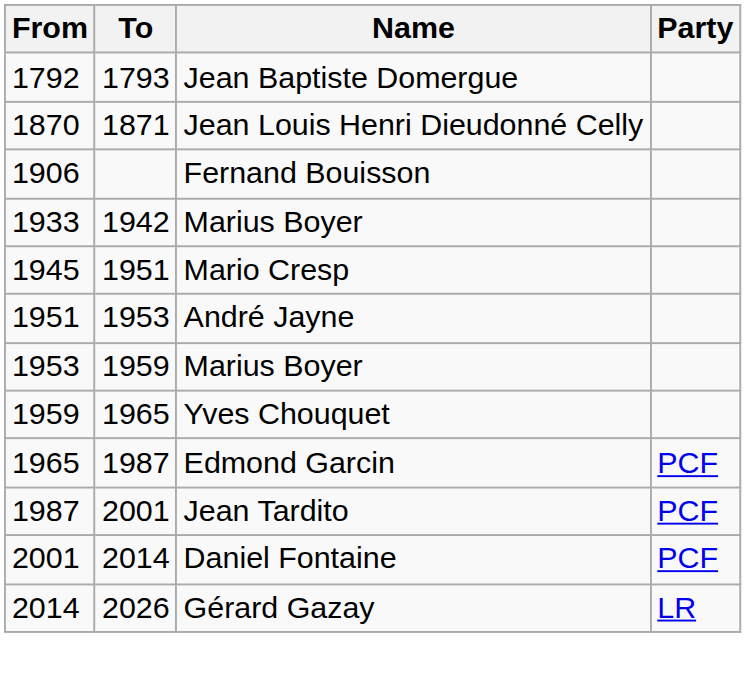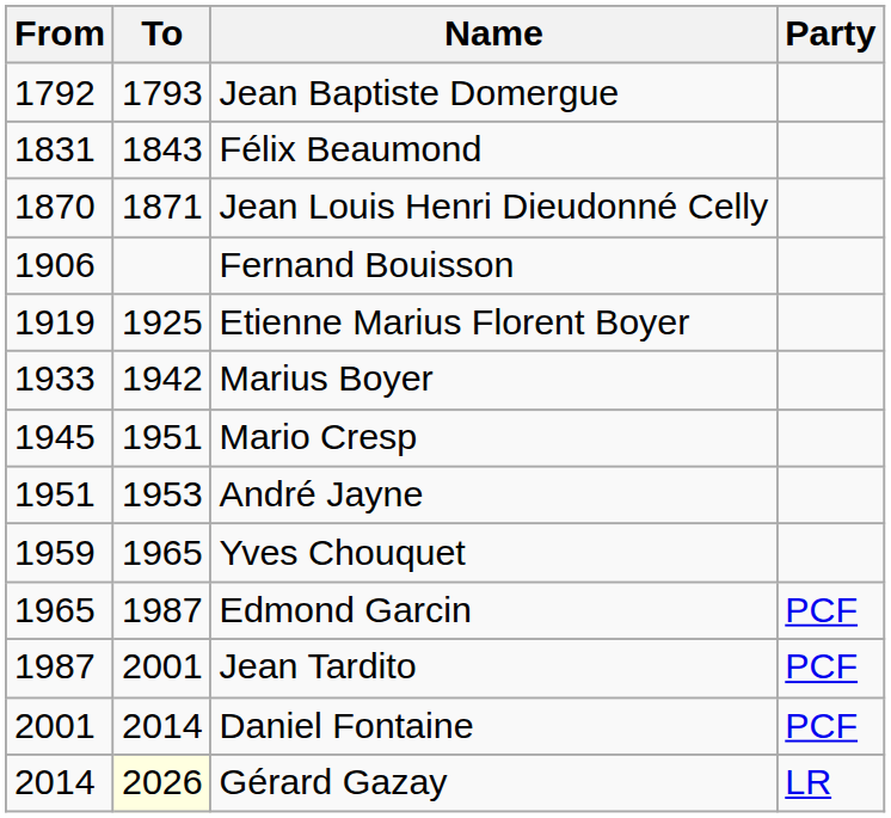 <table class="wikitable">
 <tr>
 <th>From</th>
 <th>To</th>
 <th>Name</th>
 <th>Party</th>
 </tr>
 <tr>
 <td>1792</td>
 <td>1793</td>
 <td>Jean Baptiste Domergue</td>
 <td></td>
 </tr>
 <tr>
+<td>1831</td>
+<td>1843</td>
+<td>Félix Beaumond</td>
+<td></td>
+</tr>
+<tr>
 <td>1870</td>
 <td>1871</td>
 <td>Jean Louis Henri Dieudonné Celly</td>
 <td></td>
 </tr>
 <tr>
 <td>1906</td>
 <td></td>
 <td>Fernand Bouisson</td>
+<td></td>
+</tr>
+<tr>
+<td>1919</td>
+<td>1925</td>
+<td>Etienne Marius Florent Boyer</td>
 <td></td>
 </tr>
 <tr>
 <td>1933</td>
 <td>1942</td>
 <td>Marius Boyer</td>
 <td></td>
 </tr>
 <tr>
 <td>1945</td>
 <td>1951</td>
 <td>Mario Cresp</td>
 <td></td>
 </tr>
 <tr>
 <td>1951</td>
 <td>1953</td>
 <td>André Jayne</td>
-<td></td>
-</tr>
-<tr>
-<td>1953</td>
-<td>1959</td>
-<td>Marius Boyer</td>
 <td></td>
 </tr>
 <tr>
 <td>1959</td>
 <td>1965</td>
 <td>Yves Chouquet</td>
 <td></td>
 </tr>
 <tr>
 <td>1965</td>
 <td>1987</td>
 <td>Edmond Garcin</td>
 <td><a href='#'>PCF</a></td>
 </tr>
 <tr>
 <td>1987</td>
 <td>2001</td>
 <td>Jean Tardito</td>
 <td><a href='#'>PCF</a></td>
 </tr>
 <tr>
 <td>2001</td>
 <td>2014</td>
 <td>Daniel Fontaine</td>
 <td><a href='#'>PCF</a></td>
 </tr>
 <tr>
 <td>2014</td>
-<td>2026</td>
+<td style="background: lightyellow;">2026</td>
 <td>Gérard Gazay</td>
 <td><a href='#'>LR</a></td>
 </tr>
 </table>
